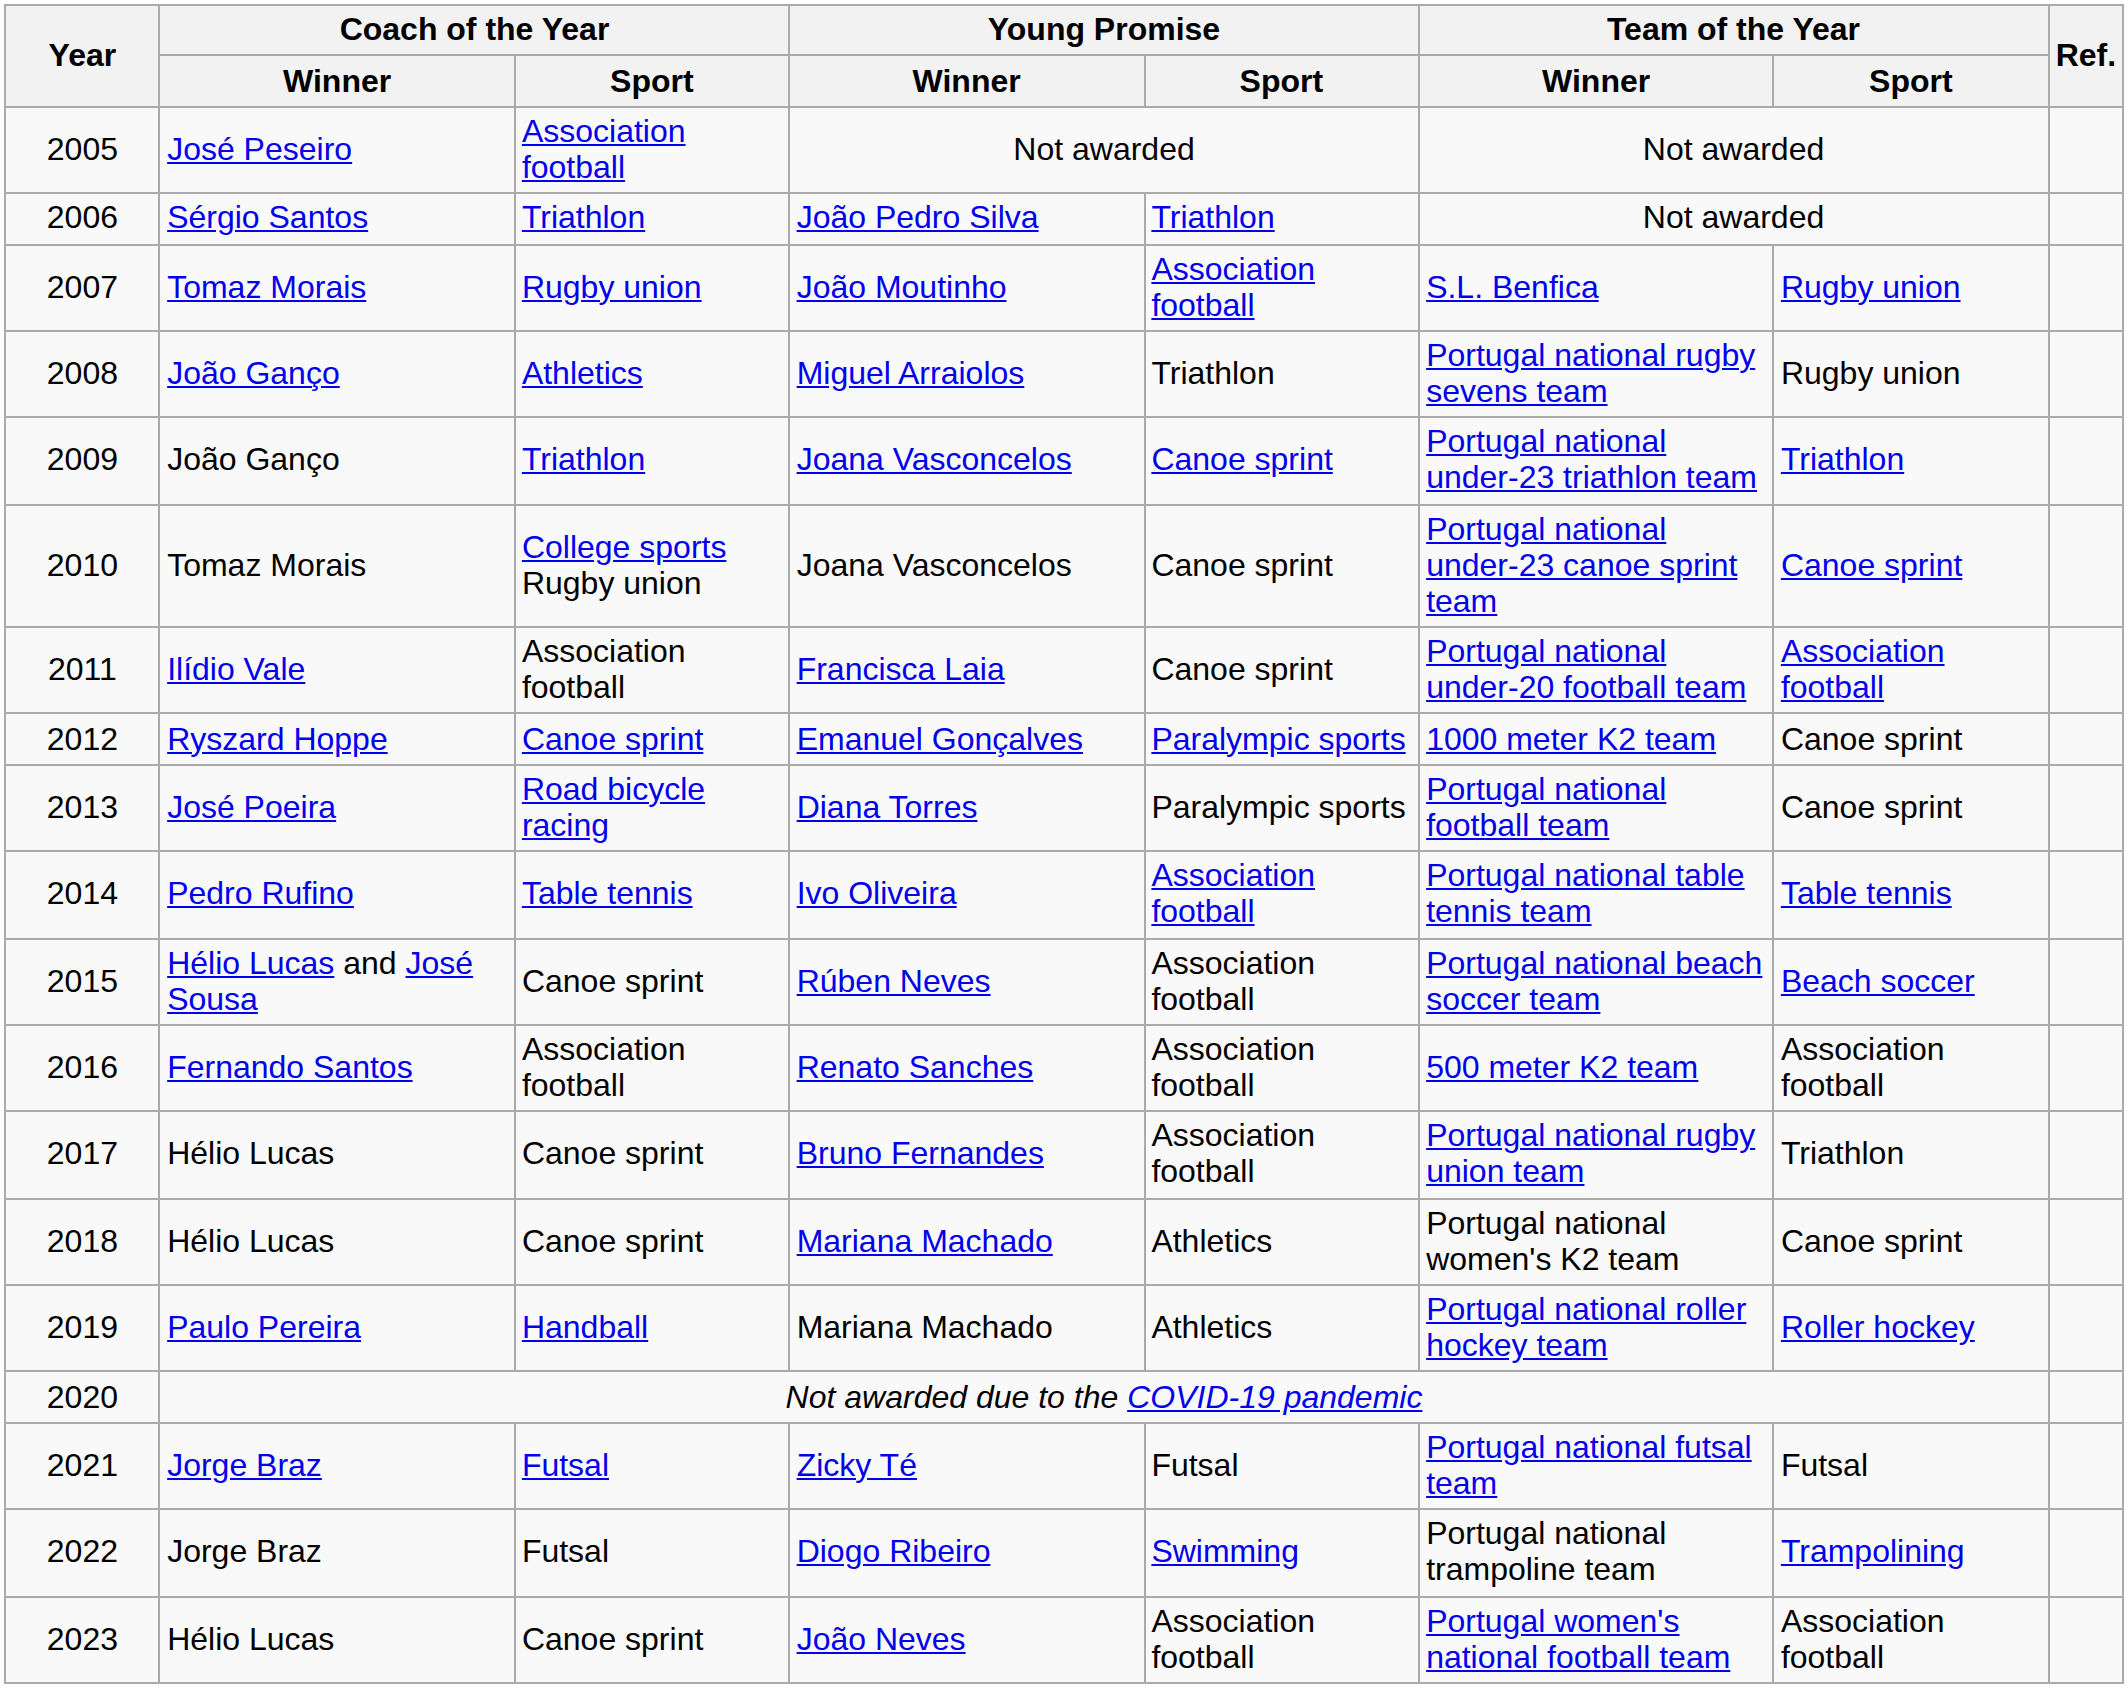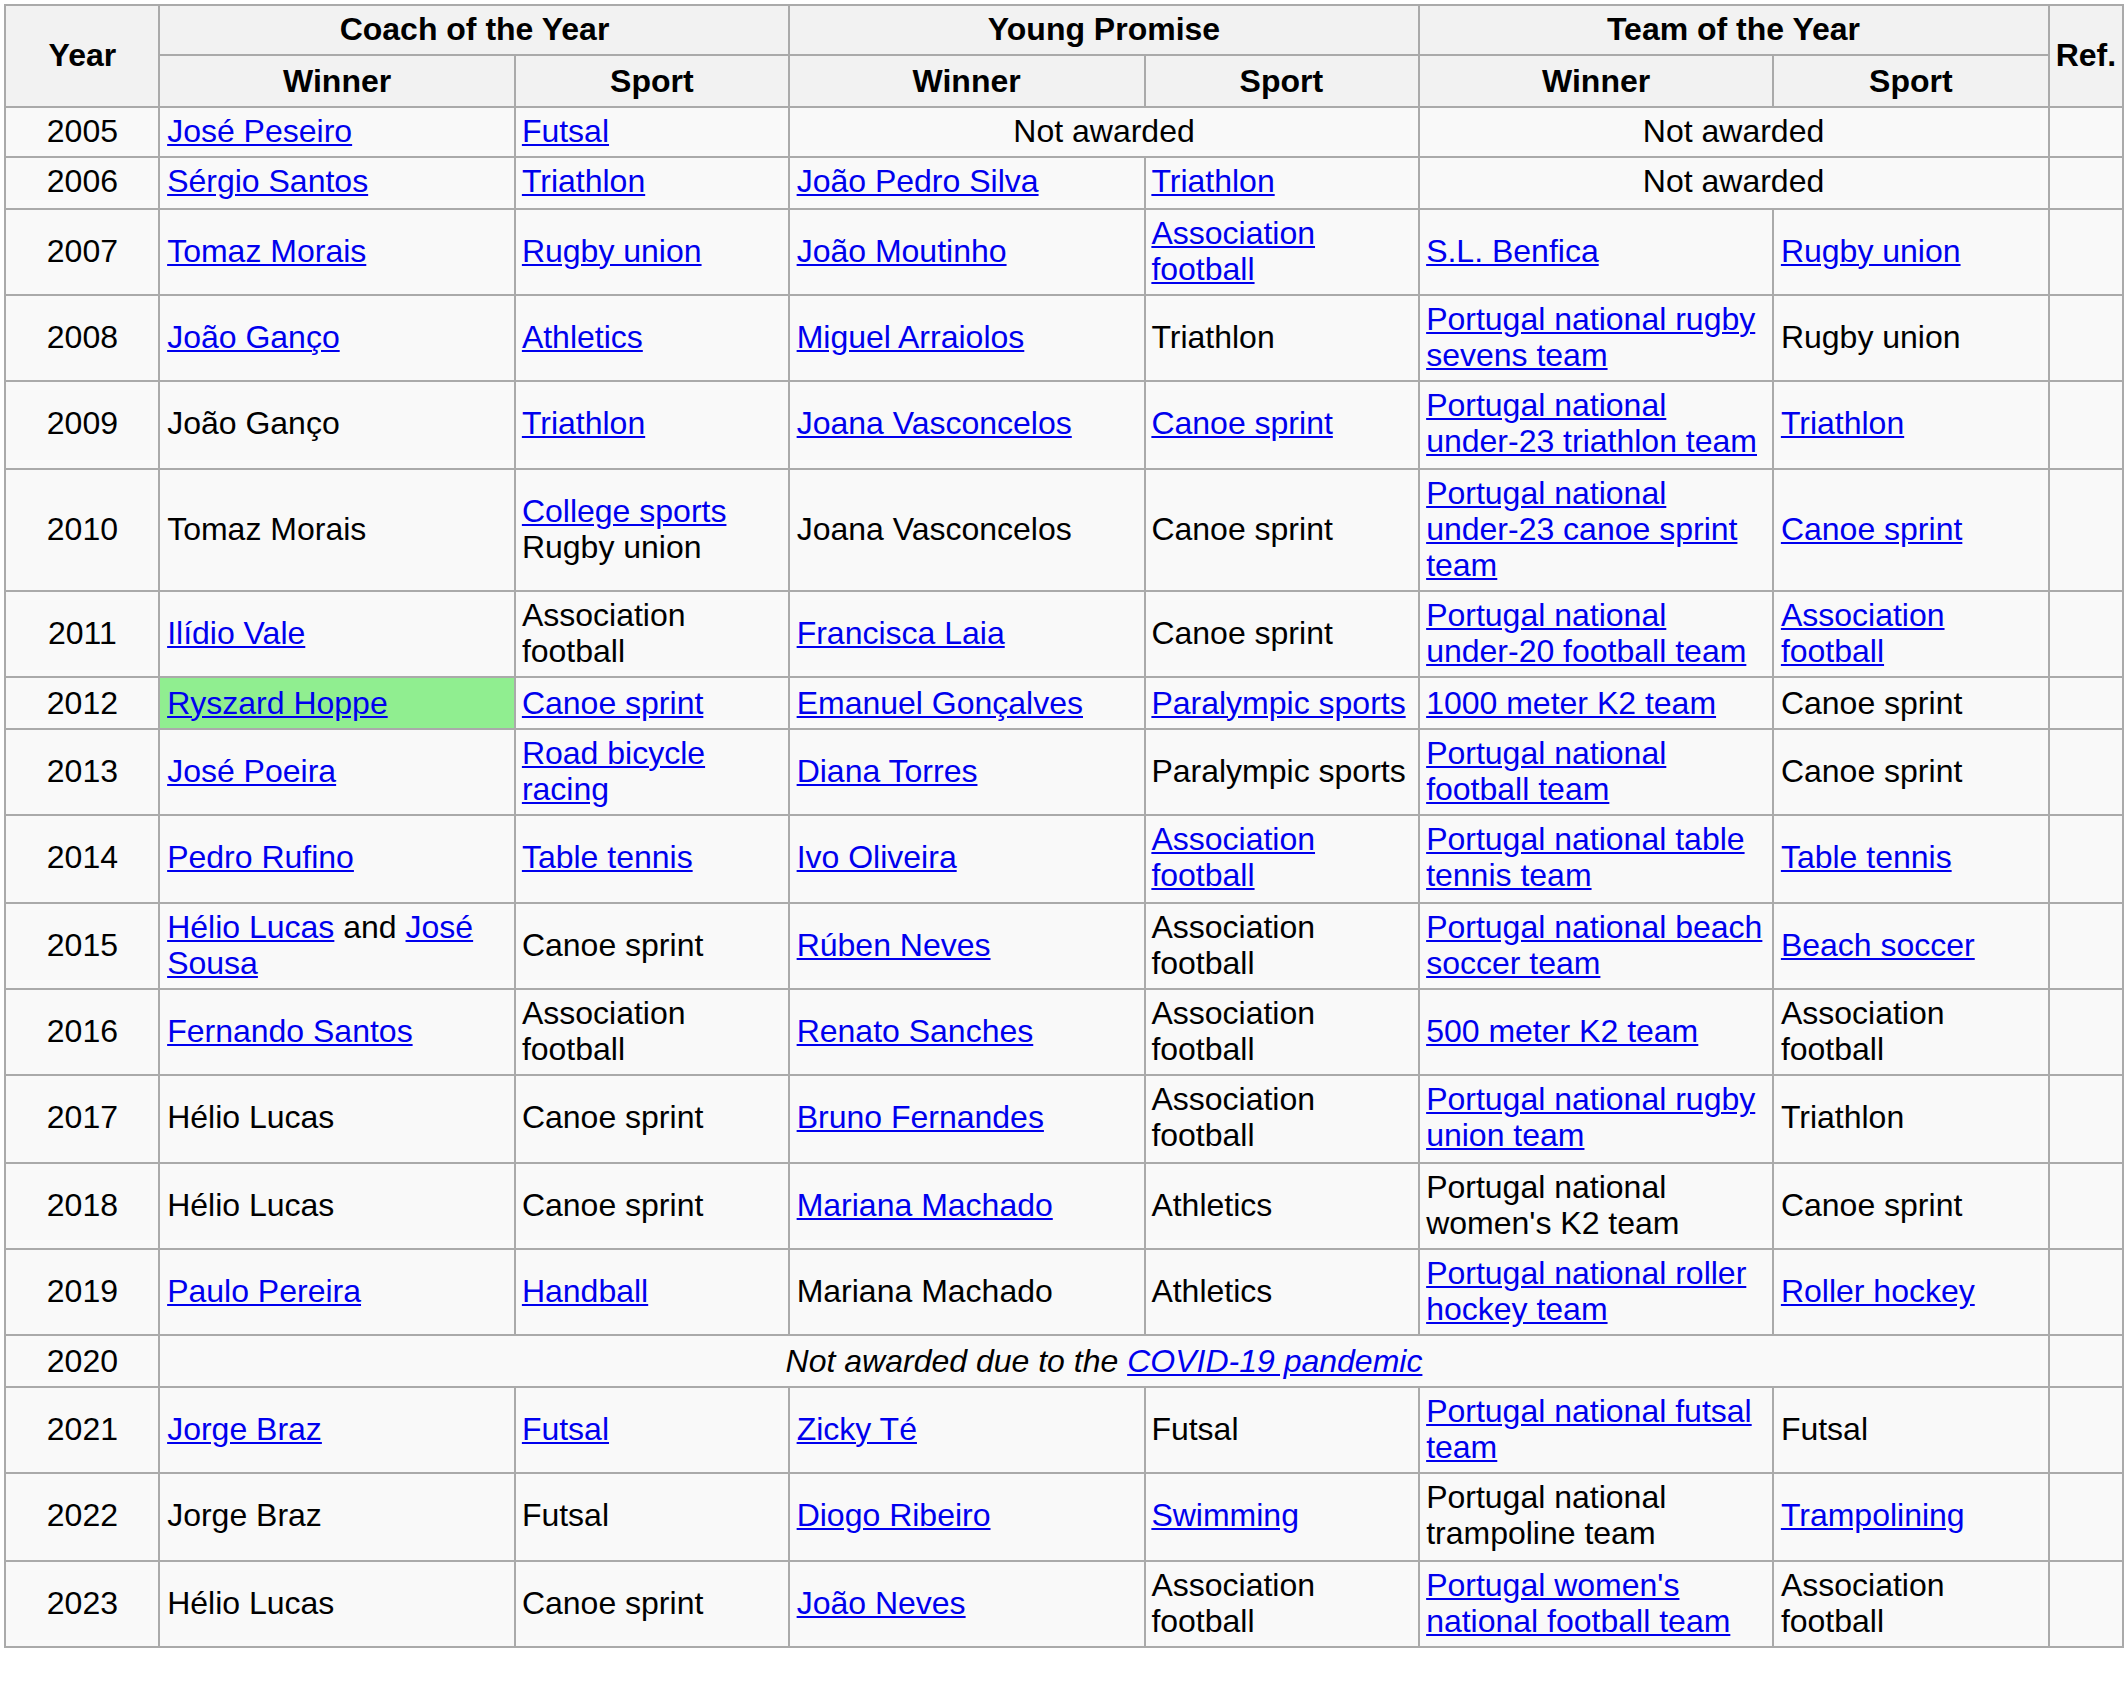 <table class="wikitable">
 <tr>
 <th width="70" rowspan=2>Year</th>
 <th width="270" colspan=2>Coach of the Year</th>
 <th width="270" colspan=2>Young Promise</th>
 <th width="270" colspan=2>Team of the Year</th>
 <th rowspan=2>Ref.</th>
 </tr>
 <tr>
 <th width="170">Winner</th>
 <th width="130">Sport</th>
 <th width="170">Winner</th>
 <th width="130">Sport</th>
 <th width="170">Winner</th>
 <th width="130">Sport</th>
 </tr>
 <tr>
 <td style="text-align:center;">2005</td>
 <td><a href='#'>José Peseiro</a></td>
-<td><a href='#'>Association football</a></td>
+<td><a href='#'>Futsal</a></td>
 <td colspan=2 align=center>Not awarded</td>
 <td colspan=2 align=center>Not awarded</td>
 <td align=center></td>
 </tr>
 <tr>
 <td style="text-align:center;">2006</td>
 <td><a href='#'>Sérgio Santos</a></td>
 <td><a href='#'>Triathlon</a></td>
 <td><a href='#'>João Pedro Silva</a></td>
 <td><a href='#'>Triathlon</a></td>
 <td colspan=2 align=center>Not awarded</td>
 <td align=center></td>
 </tr>
 <tr>
 <td style="text-align:center;">2007</td>
 <td><a href='#'>Tomaz Morais</a></td>
 <td><a href='#'>Rugby union</a></td>
 <td><a href='#'>João Moutinho</a></td>
 <td><a href='#'>Association football</a></td>
 <td><a href='#'>S.L. Benfica</a></td>
 <td><a href='#'>Rugby union</a></td>
 <td align=center></td>
 </tr>
 <tr>
 <td style="text-align:center;">2008</td>
 <td><a href='#'>João Ganço</a></td>
 <td><a href='#'>Athletics</a></td>
 <td><a href='#'>Miguel Arraiolos</a></td>
 <td>Triathlon</td>
 <td><a href='#'>Portugal national rugby sevens team</a></td>
 <td>Rugby union</td>
 <td align=center></td>
 </tr>
 <tr>
 <td style="text-align:center;">2009</td>
 <td>João Ganço</td>
 <td><a href='#'>Triathlon</a></td>
 <td><a href='#'>Joana Vasconcelos</a></td>
 <td><a href='#'>Canoe sprint</a></td>
 <td><a href='#'>Portugal national under-23 triathlon team</a></td>
 <td><a href='#'>Triathlon</a></td>
 <td align=center></td>
 </tr>
 <tr>
 <td style="text-align:center;">2010</td>
 <td>Tomaz Morais</td>
 <td><a href='#'>College sports</a><br>Rugby union</td>
 <td>Joana Vasconcelos</td>
 <td>Canoe sprint</td>
 <td><a href='#'>Portugal national under-23 canoe sprint team</a></td>
 <td><a href='#'>Canoe sprint</a></td>
 <td align=center></td>
 </tr>
 <tr>
 <td style="text-align:center;">2011</td>
 <td><a href='#'>Ilídio Vale</a></td>
 <td>Association football</td>
 <td><a href='#'>Francisca Laia</a></td>
 <td>Canoe sprint</td>
 <td><a href='#'>Portugal national under-20 football team</a></td>
 <td><a href='#'>Association football</a></td>
 <td align=center></td>
 </tr>
 <tr>
 <td style="text-align:center;">2012</td>
-<td><a href='#'>Ryszard Hoppe</a></td>
+<td style="background: lightgreen;"><a href='#'>Ryszard Hoppe</a></td>
 <td><a href='#'>Canoe sprint</a></td>
 <td><a href='#'>Emanuel Gonçalves</a></td>
 <td><a href='#'>Paralympic sports</a></td>
 <td><a href='#'>1000 meter K2 team</a></td>
 <td>Canoe sprint</td>
 <td align=center></td>
 </tr>
 <tr>
 <td style="text-align:center;">2013</td>
 <td><a href='#'>José Poeira</a></td>
 <td><a href='#'>Road bicycle racing</a></td>
 <td><a href='#'>Diana Torres</a></td>
 <td>Paralympic sports</td>
 <td><a href='#'>Portugal national football team</a></td>
 <td>Canoe sprint</td>
 <td align=center></td>
 </tr>
 <tr>
 <td style="text-align:center;">2014</td>
 <td><a href='#'>Pedro Rufino</a></td>
 <td><a href='#'>Table tennis</a></td>
 <td><a href='#'>Ivo Oliveira</a></td>
 <td><a href='#'>Association football</a></td>
 <td><a href='#'>Portugal national table tennis team</a></td>
 <td><a href='#'>Table tennis</a></td>
 <td align=center></td>
 </tr>
 <tr>
 <td style="text-align:center;">2015</td>
 <td><a href='#'>Hélio Lucas</a> and <a href='#'>José Sousa</a></td>
 <td>Canoe sprint</td>
 <td><a href='#'>Rúben Neves</a></td>
 <td>Association football</td>
 <td><a href='#'>Portugal national beach soccer team</a></td>
 <td><a href='#'>Beach soccer</a></td>
 <td align=center></td>
 </tr>
 <tr>
 <td style="text-align:center;">2016</td>
 <td><a href='#'>Fernando Santos</a></td>
 <td>Association football</td>
 <td><a href='#'>Renato Sanches</a></td>
 <td>Association football</td>
 <td><a href='#'>500 meter K2 team</a></td>
 <td>Association football</td>
 <td align=center></td>
 </tr>
 <tr>
 <td style="text-align:center;">2017</td>
 <td>Hélio Lucas</td>
 <td>Canoe sprint</td>
 <td><a href='#'>Bruno Fernandes</a></td>
 <td>Association football</td>
 <td><a href='#'>Portugal national rugby union team</a></td>
 <td>Triathlon</td>
 <td align=center></td>
 </tr>
 <tr>
 <td style="text-align:center;">2018</td>
 <td>Hélio Lucas</td>
 <td>Canoe sprint</td>
 <td><a href='#'>Mariana Machado</a></td>
 <td>Athletics</td>
 <td>Portugal national women's K2 team</td>
 <td>Canoe sprint</td>
 <td align=center></td>
 </tr>
 <tr>
 <td style="text-align:center;">2019</td>
 <td><a href='#'>Paulo Pereira</a></td>
 <td><a href='#'>Handball</a></td>
 <td>Mariana Machado</td>
 <td>Athletics</td>
 <td><a href='#'>Portugal national roller hockey team</a></td>
 <td><a href='#'>Roller hockey</a></td>
 <td align=center></td>
 </tr>
 <tr>
 <td style="text-align:center;">2020</td>
 <td style="text-align:center;" colspan=6><em>Not awarded due to the <a href='#'>COVID-19 pandemic</a></em></td>
 <td align=center></td>
 </tr>
 <tr>
 <td align=center>2021</td>
 <td><a href='#'>Jorge Braz</a></td>
 <td><a href='#'>Futsal</a></td>
 <td><a href='#'>Zicky Té</a></td>
 <td>Futsal</td>
 <td><a href='#'>Portugal national futsal team</a></td>
 <td>Futsal</td>
 <td></td>
 </tr>
 <tr>
 <td align=center>2022</td>
 <td>Jorge Braz</td>
 <td>Futsal</td>
 <td><a href='#'>Diogo Ribeiro</a></td>
 <td><a href='#'>Swimming</a></td>
 <td>Portugal national trampoline team</td>
 <td><a href='#'>Trampolining</a></td>
 <td></td>
 </tr>
 <tr>
 <td align=center>2023</td>
 <td>Hélio Lucas</td>
 <td>Canoe sprint</td>
 <td><a href='#'>João Neves</a></td>
 <td>Association football</td>
 <td><a href='#'>Portugal women's national football team</a></td>
 <td>Association football</td>
 <td></td>
 </tr>
 </table>
